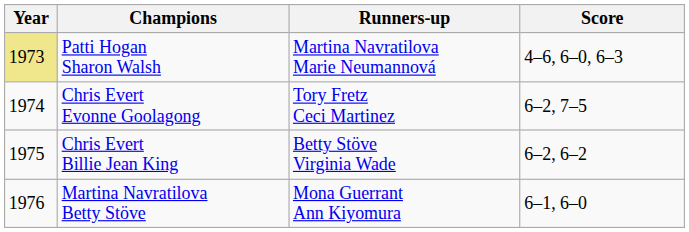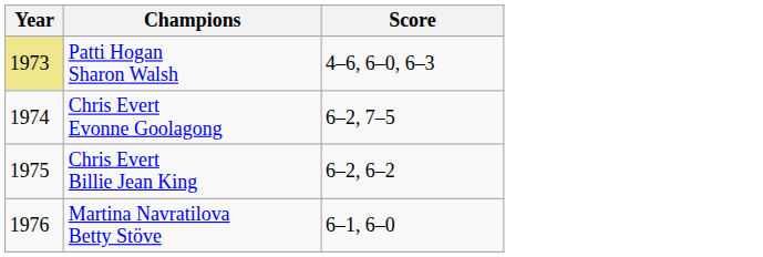 <table class="wikitable">
 <tr>
 <th style="width:40px">Year</th>
 <th style="width:200px">Champions</th>
-<th style="width:200px">Runners-up</th>
 <th style="width:140px" class="unsortable">Score</th>
 </tr>
 <tr>
 <td style="background: khaki;">1973</td>
 <td> <a href='#'>Patti Hogan</a> <br>  <a href='#'>Sharon Walsh</a></td>
-<td> <a href='#'>Martina Navratilova</a> <br>  <a href='#'>Marie Neumannová</a></td>
 <td>4–6, 6–0, 6–3</td>
 </tr>
 <tr>
 <td>1974</td>
 <td> <a href='#'>Chris Evert</a> <br>  <a href='#'>Evonne Goolagong</a></td>
-<td> <a href='#'>Tory Fretz</a> <br>  <a href='#'>Ceci Martinez</a></td>
 <td>6–2, 7–5</td>
 </tr>
 <tr>
 <td>1975</td>
 <td> <a href='#'>Chris Evert</a> <br>  <a href='#'>Billie Jean King</a></td>
-<td> <a href='#'>Betty Stöve</a> <br>  <a href='#'>Virginia Wade</a></td>
 <td>6–2, 6–2</td>
 </tr>
 <tr>
 <td>1976</td>
 <td> <a href='#'>Martina Navratilova</a> <br>  <a href='#'>Betty Stöve</a></td>
-<td> <a href='#'>Mona Guerrant</a> <br>  <a href='#'>Ann Kiyomura</a></td>
 <td>6–1, 6–0</td>
 </tr>
 </table>
